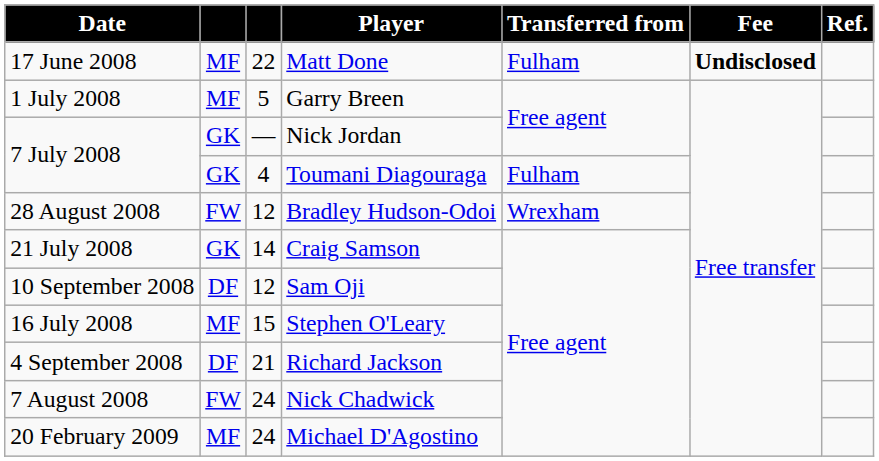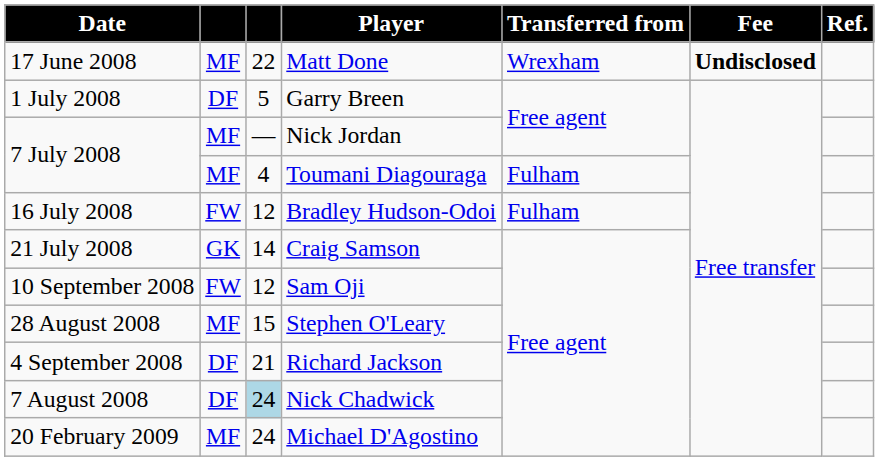 <table class="wikitable" style="text-align:left;">
 <tr>
 <th style="background:#000; color:white;">Date</th>
 <th style="background:#000; color:white;"></th>
 <th style="background:#000; color:white;"></th>
 <th style="background:#000; color:white;">Player</th>
 <th style="background:#000; color:white;">Transferred from</th>
 <th style="background:#000; color:white;">Fee</th>
 <th style="background:#000; color:white;">Ref.</th>
 </tr>
 <tr>
 <td>17 June 2008</td>
 <td style="text-align:center;"><a href='#'>MF</a></td>
 <td style="text-align:center;">22</td>
 <td> <a href='#'>Matt Done</a></td>
-<td><a href='#'>Fulham</a></td>
+<td><a href='#'>Wrexham</a></td>
 <td><strong>Undisclosed</strong></td>
 <td style="text-align:center;"></td>
 </tr>
 <tr>
 <td>1 July 2008</td>
-<td style="text-align:center;"><a href='#'>MF</a></td>
+<td style="text-align:center;"><a href='#'>DF</a></td>
 <td style="text-align:center;">5</td>
 <td> Garry Breen</td>
 <td rowspan="2"><a href='#'>Free agent</a></td>
 <td rowspan="10"><a href='#'>Free transfer</a></td>
 <td style="text-align:center;"></td>
 </tr>
 <tr>
 <td rowspan="2">7 July 2008</td>
-<td style="text-align:center;"><a href='#'>GK</a></td>
+<td style="text-align:center;"><a href='#'>MF</a></td>
 <td style="text-align:center;">—</td>
 <td> Nick Jordan</td>
 <td style="text-align:center;"></td>
 </tr>
 <tr>
-<td style="text-align:center;"><a href='#'>GK</a></td>
+<td style="text-align:center;"><a href='#'>MF</a></td>
 <td style="text-align:center;">4</td>
 <td> <a href='#'>Toumani Diagouraga</a></td>
 <td><a href='#'>Fulham</a></td>
 <td style="text-align:center;"></td>
 </tr>
 <tr>
-<td>28 August 2008</td>
+<td>16 July 2008</td>
 <td style="text-align:center;"><a href='#'>FW</a></td>
 <td style="text-align:center;">12</td>
 <td> <a href='#'>Bradley Hudson-Odoi</a></td>
-<td><a href='#'>Wrexham</a></td>
+<td><a href='#'>Fulham</a></td>
 <td style="text-align:center;"></td>
 </tr>
 <tr>
 <td>21 July 2008</td>
 <td style="text-align:center;"><a href='#'>GK</a></td>
 <td style="text-align:center;">14</td>
 <td> <a href='#'>Craig Samson</a></td>
 <td rowspan="6"><a href='#'>Free agent</a></td>
 <td style="text-align:center;"></td>
 </tr>
 <tr>
 <td>10 September 2008</td>
-<td style="text-align:center;"><a href='#'>DF</a></td>
+<td style="text-align:center;"><a href='#'>FW</a></td>
 <td style="text-align:center;">12</td>
 <td> <a href='#'>Sam Oji</a></td>
 <td style="text-align:center;"></td>
 </tr>
 <tr>
-<td>16 July 2008</td>
+<td>28 August 2008</td>
 <td style="text-align:center;"><a href='#'>MF</a></td>
 <td style="text-align:center;">15</td>
 <td> <a href='#'>Stephen O'Leary</a></td>
 <td style="text-align:center;"></td>
 </tr>
 <tr>
 <td>4 September 2008</td>
 <td style="text-align:center;"><a href='#'>DF</a></td>
 <td style="text-align:center;">21</td>
 <td> <a href='#'>Richard Jackson</a></td>
 <td style="text-align:center;"></td>
 </tr>
 <tr>
 <td>7 August 2008</td>
-<td style="text-align:center;"><a href='#'>FW</a></td>
-<td style="text-align:center;">24</td>
+<td style="text-align:center;"><a href='#'>DF</a></td>
+<td style="background: lightblue; text-align:center;">24</td>
 <td> <a href='#'>Nick Chadwick</a></td>
 <td style="text-align:center;"></td>
 </tr>
 <tr>
 <td>20 February 2009</td>
 <td style="text-align:center;"><a href='#'>MF</a></td>
 <td style="text-align:center;">24</td>
 <td> <a href='#'>Michael D'Agostino</a></td>
 <td style="text-align:center;"></td>
 </tr>
 </table>
